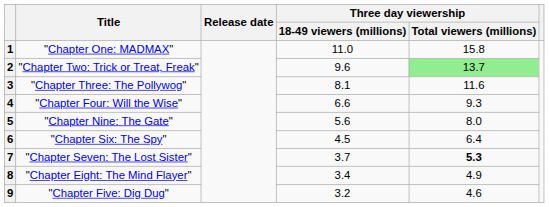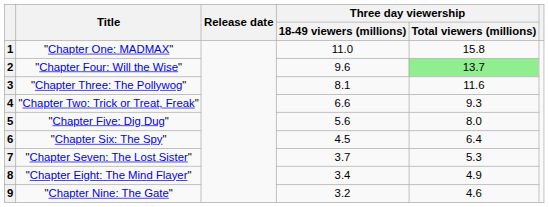 <table class="wikitable sortable" style="text-align:center;">
 <tr>
 <th rowspan="2"></th>
 <th rowspan="2">Title</th>
 <th rowspan="2">Release date</th>
 <th colspan="2">Three day viewership</th>
 <th rowspan="2"></th>
 </tr>
 <tr>
 <th>18-49 viewers (millions)</th>
 <th>Total viewers (millions)</th>
 </tr>
 <tr>
 <th>1</th>
 <td>"<a href='#'>Chapter One: MADMAX</a>"</td>
 <td rowspan="9"></td>
 <td>11.0</td>
 <td>15.8</td>
 <td rowspan="9"></td>
 </tr>
 <tr>
 <th>2</th>
-<td>"<a href='#'>Chapter Two: Trick or Treat, Freak</a>"</td>
+<td>"<a href='#'>Chapter Four: Will the Wise</a>"</td>
 <td>9.6</td>
 <td style="background: lightgreen;">13.7</td>
 </tr>
 <tr>
 <th>3</th>
 <td>"<a href='#'>Chapter Three: The Pollywog</a>"</td>
 <td>8.1</td>
 <td>11.6</td>
 </tr>
 <tr>
 <th>4</th>
-<td>"<a href='#'>Chapter Four: Will the Wise</a>"</td>
+<td>"<a href='#'>Chapter Two: Trick or Treat, Freak</a>"</td>
 <td>6.6</td>
 <td>9.3</td>
 </tr>
 <tr>
 <th>5</th>
-<td>"<a href='#'>Chapter Nine: The Gate</a>"</td>
+<td>"<a href='#'>Chapter Five: Dig Dug</a>"</td>
 <td>5.6</td>
 <td>8.0</td>
 </tr>
 <tr>
 <th>6</th>
 <td>"<a href='#'>Chapter Six: The Spy</a>"</td>
 <td>4.5</td>
 <td>6.4</td>
 </tr>
 <tr>
 <th>7</th>
 <td>"<a href='#'>Chapter Seven: The Lost Sister</a>"</td>
 <td>3.7</td>
-<td><strong>5.3</strong></td>
+<td>5.3</td>
 </tr>
 <tr>
 <th>8</th>
 <td>"<a href='#'>Chapter Eight: The Mind Flayer</a>"</td>
 <td>3.4</td>
 <td>4.9</td>
 </tr>
 <tr>
 <th>9</th>
-<td>"<a href='#'>Chapter Five: Dig Dug</a>"</td>
+<td>"<a href='#'>Chapter Nine: The Gate</a>"</td>
 <td>3.2</td>
 <td>4.6</td>
 </tr>
 </table>
